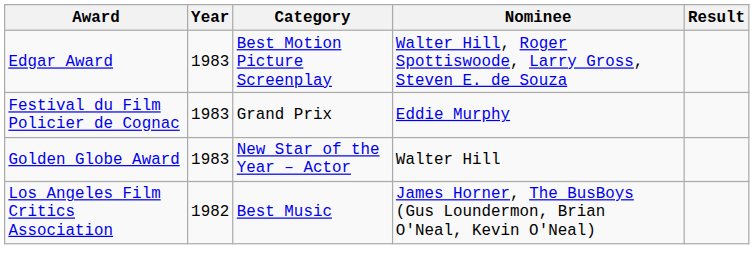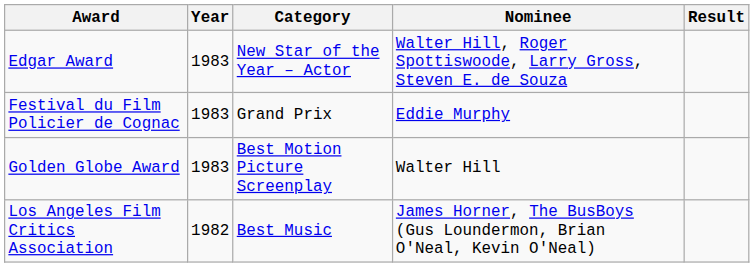 <table class="wikitable">
 <tr>
 <th>Award</th>
 <th>Year</th>
 <th>Category</th>
 <th>Nominee</th>
 <th>Result</th>
 </tr>
 <tr>
 <td><a href='#'>Edgar Award</a></td>
 <td>1983</td>
-<td><a href='#'>Best Motion Picture Screenplay</a></td>
+<td><a href='#'>New Star of the Year – Actor</a></td>
 <td><a href='#'>Walter Hill</a>, <a href='#'>Roger Spottiswoode</a>, <a href='#'>Larry Gross</a>, <a href='#'>Steven E. de Souza</a></td>
 <td></td>
 </tr>
 <tr>
 <td><a href='#'>Festival du Film Policier de Cognac</a></td>
 <td>1983</td>
 <td>Grand Prix</td>
 <td><a href='#'>Eddie Murphy</a></td>
 <td></td>
 </tr>
 <tr>
 <td><a href='#'>Golden Globe Award</a></td>
 <td>1983</td>
-<td><a href='#'>New Star of the Year – Actor</a></td>
+<td><a href='#'>Best Motion Picture Screenplay</a></td>
 <td>Walter Hill</td>
 <td></td>
 </tr>
 <tr>
 <td><a href='#'>Los Angeles Film Critics Association</a></td>
 <td>1982</td>
 <td><a href='#'>Best Music</a></td>
 <td><a href='#'>James Horner</a>, <a href='#'>The BusBoys</a> (Gus Loundermon, Brian O'Neal, Kevin O'Neal)</td>
 <td></td>
 </tr>
 </table>
